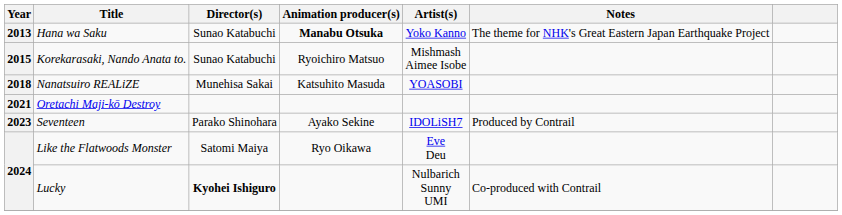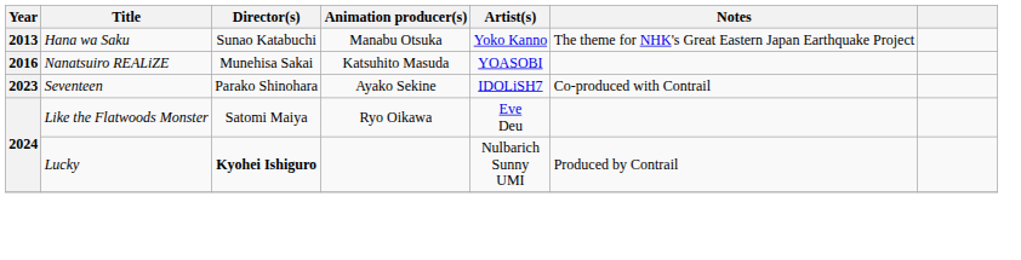 <table class="wikitable sortable plainrowheaders">
 <tr>
 <th scope="col" class="unsortable" width=10>Year</th>
 <th scope="col">Title</th>
 <th scope="col">Director(s)</th>
 <th scope="col">Animation producer(s)</th>
 <th scope="col">Artist(s)</th>
 <th scope="col">Notes</th>
 <th scope="col" class="unsortable"></th>
 </tr>
 <tr>
 <th scope="row">2013</th>
 <td><em>Hana wa Saku</em></td>
 <td style=text-align:center>Sunao Katabuchi</td>
-<td style=text-align:center><strong>Manabu Otsuka</strong></td>
+<td style=text-align:center>Manabu Otsuka</td>
 <td style=text-align:center><a href='#'>Yoko Kanno</a></td>
 <td>The theme for <a href='#'>NHK</a>'s Great Eastern Japan Earthquake Project</td>
 <td></td>
 </tr>
 <tr>
-<th scope="row">2015</th>
-<td><em>Korekarasaki, Nando Anata to.</em></td>
-<td style=text-align:center>Sunao Katabuchi</td>
-<td style=text-align:center>Ryoichiro Matsuo</td>
-<td style=text-align:center>Mishmash<br>Aimee Isobe</td>
-<td></td>
-<td></td>
-</tr>
-<tr>
-<th scope="row">2018</th>
+<th scope="row">2016</th>
 <td><em>Nanatsuiro REALiZE</em></td>
 <td style=text-align:center>Munehisa Sakai</td>
 <td style=text-align:center>Katsuhito Masuda</td>
 <td style=text-align:center><a href='#'>YOASOBI</a></td>
-<td></td>
-<td></td>
-</tr>
-<tr>
-<th scope="row">2021</th>
-<td><em><a href='#'>Oretachi Maji-kō Destroy</a></em></td>
-<td style=text-align:center></td>
-<td style=text-align:center></td>
-<td></td>
 <td></td>
 <td></td>
 </tr>
 <tr>
 <th scope="row">2023</th>
 <td><em>Seventeen</em></td>
 <td style=text-align:center>Parako Shinohara</td>
 <td style=text-align:center>Ayako Sekine</td>
 <td style=text-align:center><a href='#'>IDOLiSH7</a></td>
-<td>Produced by Contrail</td>
+<td>Co-produced with Contrail</td>
 <td></td>
 </tr>
 <tr>
 <th scope="row" rowspan="2">2024</th>
 <td><em>Like the Flatwoods Monster</em></td>
 <td style=text-align:center>Satomi Maiya</td>
 <td style=text-align:center>Ryo Oikawa</td>
 <td style=text-align:center><a href='#'>Eve</a><br>Deu</td>
 <td></td>
 <td></td>
 </tr>
 <tr>
 <td><em>Lucky</em></td>
 <td style=text-align:center><strong>Kyohei Ishiguro</strong></td>
 <td style=text-align:center></td>
 <td style=text-align:center>Nulbarich<br>Sunny<br>UMI</td>
-<td>Co-produced with Contrail</td>
+<td>Produced by Contrail</td>
 <td><blockquote></blockquote></td>
 </tr>
 <tr>
 </tr>
 </table>
